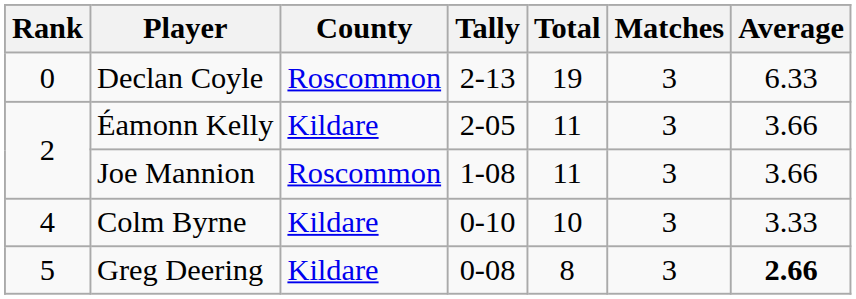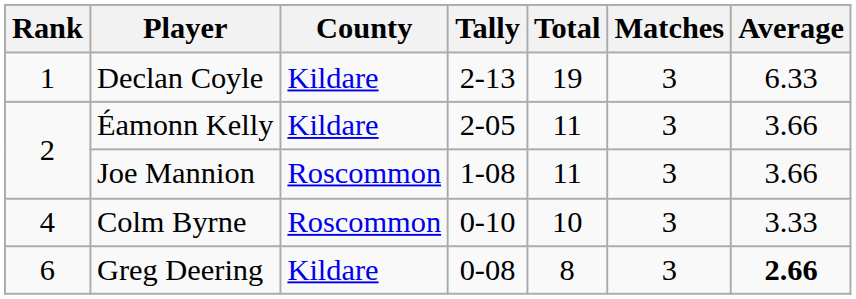 <table class="wikitable">
 <tr>
 <th>Rank</th>
 <th>Player</th>
 <th>County</th>
 <th>Tally</th>
 <th>Total</th>
 <th>Matches</th>
 <th>Average</th>
 </tr>
 <tr>
-<td rowspan=1 align=center>0</td>
+<td rowspan=1 align=center>1</td>
 <td>Declan Coyle</td>
-<td><a href='#'>Roscommon</a></td>
+<td><a href='#'>Kildare</a></td>
 <td align=center>2-13</td>
 <td align=center>19</td>
 <td align=center>3</td>
 <td align=center>6.33</td>
 </tr>
 <tr>
 <td rowspan=2 align=center>2</td>
 <td>Éamonn Kelly</td>
 <td><a href='#'>Kildare</a></td>
 <td align=center>2-05</td>
 <td align=center>11</td>
 <td align=center>3</td>
 <td align=center>3.66</td>
 </tr>
 <tr>
 <td>Joe Mannion</td>
 <td><a href='#'>Roscommon</a></td>
 <td align=center>1-08</td>
 <td align=center>11</td>
 <td align=center>3</td>
 <td align=center>3.66</td>
 </tr>
 <tr>
 <td rowspan=1 align=center>4</td>
 <td>Colm Byrne</td>
-<td><a href='#'>Kildare</a></td>
+<td><a href='#'>Roscommon</a></td>
 <td align=center>0-10</td>
 <td align=center>10</td>
 <td align=center>3</td>
 <td align=center>3.33</td>
 </tr>
 <tr>
-<td rowspan=1 align=center>5</td>
+<td rowspan=1 align=center>6</td>
 <td>Greg Deering</td>
 <td><a href='#'>Kildare</a></td>
 <td align=center>0-08</td>
 <td align=center>8</td>
 <td align=center>3</td>
 <td align=center><strong>2.66</strong></td>
 </tr>
 </table>
